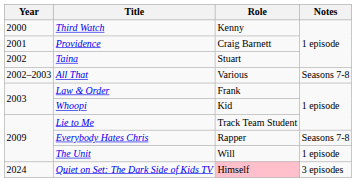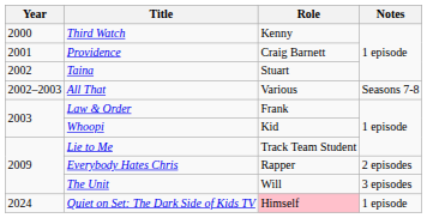 <table class="wikitable sortable plainrowheaders">
 <tr style="background:#ccc; text-align:center;">
 <th scope="col">Year</th>
 <th scope="col">Title</th>
 <th scope="col">Role</th>
 <th scope="col" class="unsortable">Notes</th>
 </tr>
 <tr>
 <td>2000</td>
 <td><em><a href='#'>Third Watch</a></em></td>
 <td>Kenny</td>
 <td rowspan="3">1 episode</td>
 </tr>
 <tr>
 <td>2001</td>
 <td><em><a href='#'>Providence</a></em></td>
 <td>Craig Barnett</td>
 </tr>
 <tr>
 <td>2002</td>
 <td><em><a href='#'>Taina</a></em></td>
 <td>Stuart</td>
 </tr>
 <tr>
 <td>2002–2003</td>
 <td><em><a href='#'>All That</a></em></td>
 <td>Various</td>
 <td>Seasons 7-8</td>
 </tr>
 <tr>
 <td rowspan="2">2003</td>
 <td><em><a href='#'>Law & Order</a></em></td>
 <td>Frank</td>
 <td rowspan="3">1 episode</td>
 </tr>
 <tr>
 <td><em><a href='#'>Whoopi</a></em></td>
 <td>Kid</td>
 </tr>
 <tr>
 <td rowspan="3">2009</td>
 <td><em><a href='#'>Lie to Me</a></em></td>
 <td>Track Team Student</td>
 </tr>
 <tr>
 <td><em><a href='#'>Everybody Hates Chris</a></em></td>
 <td>Rapper</td>
-<td>Seasons 7-8</td>
+<td>2 episodes</td>
 </tr>
 <tr>
 <td><em><a href='#'>The Unit</a></em></td>
 <td>Will</td>
-<td>1 episode</td>
+<td>3 episodes</td>
 </tr>
 <tr>
 <td>2024</td>
 <td><em><a href='#'>Quiet on Set: The Dark Side of Kids TV</a></em></td>
 <td style="background: pink;">Himself</td>
-<td>3 episodes</td>
+<td>1 episode</td>
 </tr>
 </table>
